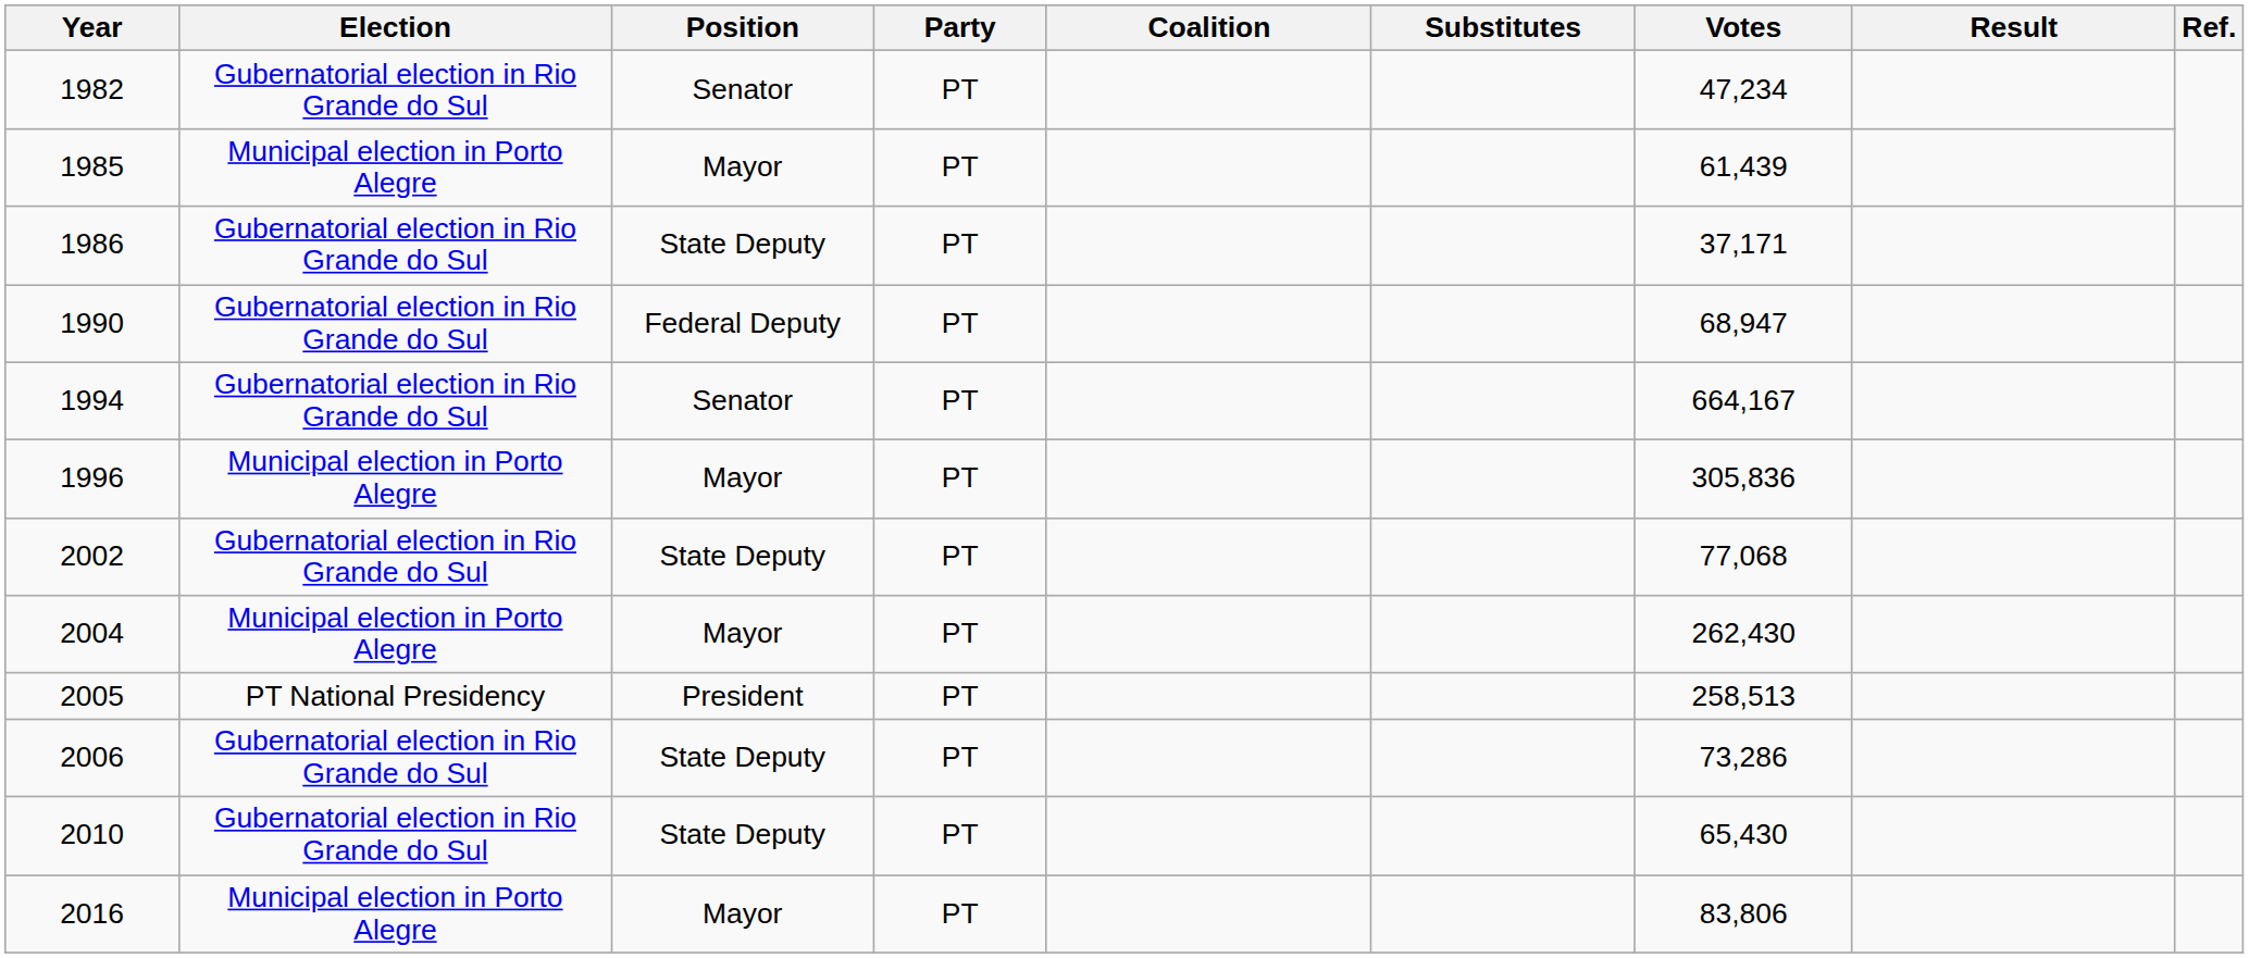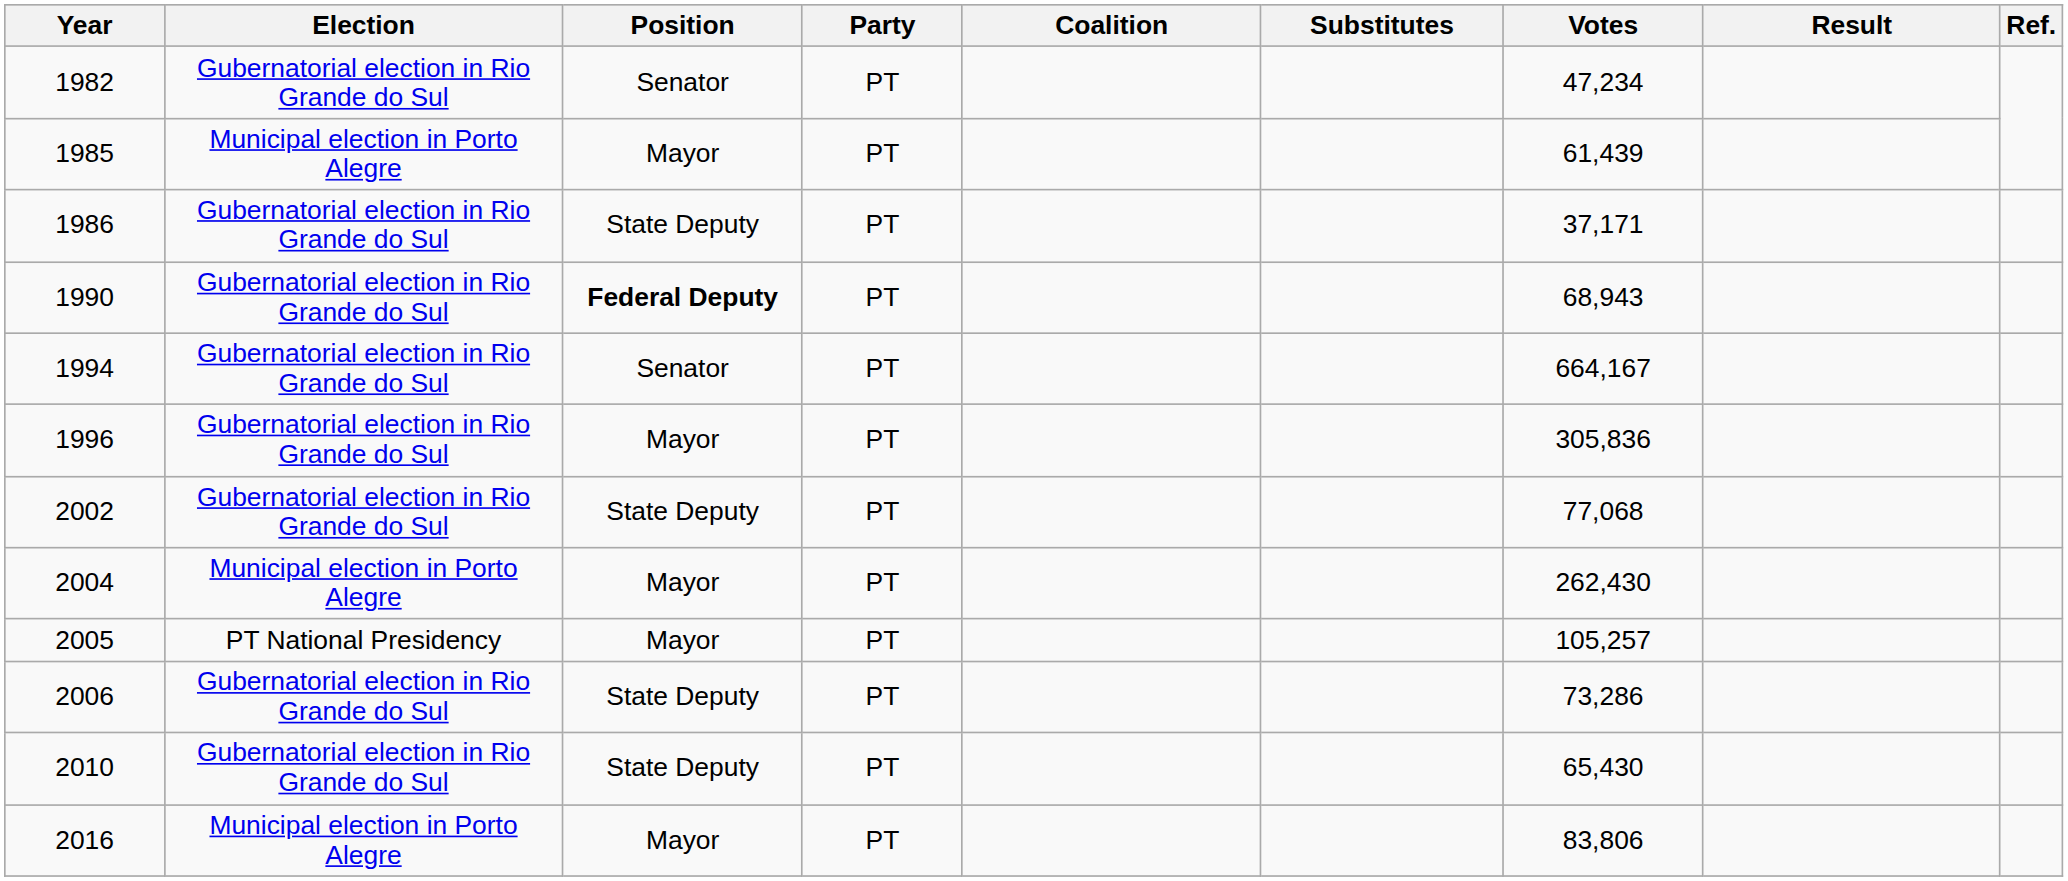 <table class="wikitable" style="text-align:center">
 <tr>
 <th style="width:8%">Year</th>
 <th style="width:20%">Election</th>
 <th style="width:12%">Position</th>
 <th style="width:8%">Party</th>
 <th style="width:15%">Coalition</th>
 <th style="width:12%">Substitutes</th>
 <th style="width:10%">Votes</th>
 <th style="width:15%">Result</th>
 <th style="width:10%">Ref.</th>
 </tr>
 <tr>
 <td>1982</td>
 <td><a href='#'>Gubernatorial election in Rio Grande do Sul</a></td>
 <td>Senator</td>
 <td>PT</td>
 <td></td>
 <td></td>
 <td>47,234</td>
 <td></td>
 <td rowspan="2"></td>
 </tr>
 <tr>
 <td>1985</td>
 <td><a href='#'>Municipal election in Porto Alegre</a></td>
 <td>Mayor</td>
 <td>PT</td>
 <td></td>
 <td></td>
 <td>61,439</td>
 <td> </td>
 </tr>
 <tr>
 <td>1986</td>
 <td><a href='#'>Gubernatorial election in Rio Grande do Sul</a></td>
 <td>State Deputy</td>
 <td>PT</td>
 <td></td>
 <td></td>
 <td>37,171</td>
 <td> </td>
 <td></td>
 </tr>
 <tr>
 <td>1990</td>
 <td><a href='#'>Gubernatorial election in Rio Grande do Sul</a></td>
-<td>Federal Deputy</td>
+<td><strong>Federal Deputy</strong></td>
 <td>PT</td>
 <td></td>
 <td></td>
-<td>68,947 </td>
+<td>68,943 </td>
 <td> </td>
 <td></td>
 </tr>
 <tr>
 <td>1994</td>
 <td><a href='#'>Gubernatorial election in Rio Grande do Sul</a></td>
 <td>Senator</td>
 <td>PT</td>
 <td></td>
 <td></td>
 <td>664,167 </td>
 <td> </td>
 <td></td>
 </tr>
 <tr>
 <td>1996</td>
-<td><a href='#'>Municipal election in Porto Alegre</a></td>
+<td><a href='#'>Gubernatorial election in Rio Grande do Sul</a></td>
 <td>Mayor</td>
 <td>PT</td>
 <td></td>
 <td></td>
 <td>305,836 </td>
 <td> </td>
 <td></td>
 </tr>
 <tr>
 <td>2002</td>
 <td><a href='#'>Gubernatorial election in Rio Grande do Sul</a></td>
 <td>State Deputy</td>
 <td>PT</td>
 <td></td>
 <td></td>
 <td>77,068 </td>
 <td> </td>
 <td></td>
 </tr>
 <tr>
 <td>2004</td>
 <td><a href='#'>Municipal election in Porto Alegre</a></td>
 <td>Mayor</td>
 <td>PT</td>
 <td></td>
 <td></td>
 <td>262,430 </td>
 <td> </td>
 <td></td>
 </tr>
 <tr>
 <td>2005</td>
 <td>PT National Presidency</td>
-<td>President</td>
+<td>Mayor</td>
 <td>PT</td>
 <td></td>
 <td></td>
-<td>258,513 </td>
+<td>105,257 </td>
 <td> </td>
 <td></td>
 </tr>
 <tr>
 <td>2006</td>
 <td><a href='#'>Gubernatorial election in Rio Grande do Sul</a></td>
 <td>State Deputy</td>
 <td>PT</td>
 <td></td>
 <td></td>
 <td>73,286 </td>
 <td> </td>
 <td></td>
 </tr>
 <tr>
 <td>2010</td>
 <td><a href='#'>Gubernatorial election in Rio Grande do Sul</a></td>
 <td>State Deputy</td>
 <td>PT</td>
 <td></td>
 <td></td>
 <td>65,430 </td>
 <td> </td>
 <td></td>
 </tr>
 <tr>
 <td>2016</td>
 <td><a href='#'>Municipal election in Porto Alegre</a></td>
 <td>Mayor</td>
 <td>PT</td>
 <td></td>
 <td></td>
 <td>83,806 </td>
 <td> </td>
 <td></td>
 </tr>
 </table>
